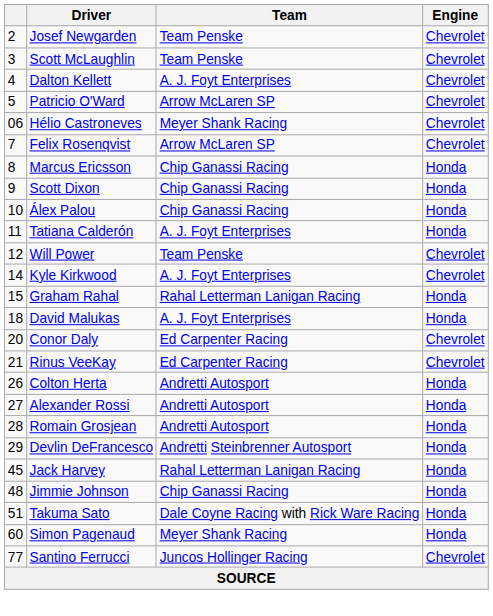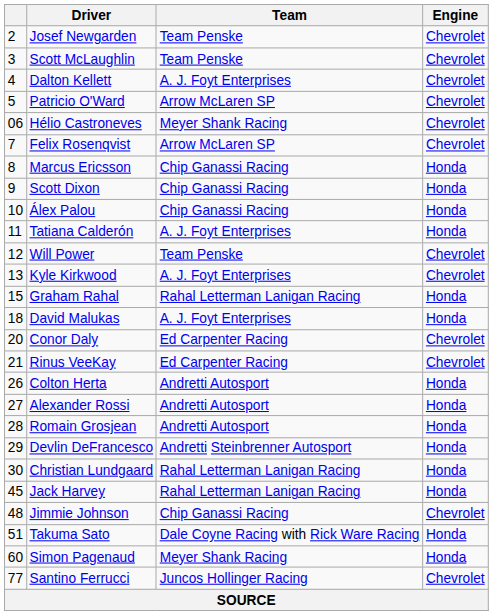 <table class="wikitable" style="font-size: 85%;">
 <tr>
 <th align=center></th>
 <th>Driver</th>
 <th>Team</th>
 <th>Engine</th>
 </tr>
 <tr>
 <td>2</td>
 <td> <a href='#'>Josef Newgarden</a> <strong></strong></td>
 <td><a href='#'>Team Penske</a></td>
 <td><a href='#'>Chevrolet</a></td>
 </tr>
 <tr>
 <td>3</td>
 <td> <a href='#'>Scott McLaughlin</a></td>
 <td><a href='#'>Team Penske</a></td>
 <td><a href='#'>Chevrolet</a></td>
 </tr>
 <tr>
 <td>4</td>
 <td> <a href='#'>Dalton Kellett</a></td>
 <td><a href='#'>A. J. Foyt Enterprises</a></td>
 <td><a href='#'>Chevrolet</a></td>
 </tr>
 <tr>
 <td>5</td>
 <td> <a href='#'>Patricio O'Ward</a> <strong></strong></td>
 <td><a href='#'>Arrow McLaren SP</a></td>
 <td><a href='#'>Chevrolet</a></td>
 </tr>
 <tr>
 <td>06</td>
 <td> <a href='#'>Hélio Castroneves</a> <strong></strong></td>
 <td><a href='#'>Meyer Shank Racing</a></td>
 <td><a href='#'>Chevrolet</a></td>
 </tr>
 <tr>
 <td>7</td>
 <td> <a href='#'>Felix Rosenqvist</a></td>
 <td><a href='#'>Arrow McLaren SP</a></td>
 <td><a href='#'>Chevrolet</a></td>
 </tr>
 <tr>
 <td>8</td>
 <td> <a href='#'>Marcus Ericsson</a> <strong></strong></td>
 <td><a href='#'>Chip Ganassi Racing</a></td>
 <td><a href='#'>Honda</a></td>
 </tr>
 <tr>
 <td>9</td>
 <td> <a href='#'>Scott Dixon</a> <strong></strong></td>
 <td><a href='#'>Chip Ganassi Racing</a></td>
 <td><a href='#'>Honda</a></td>
 </tr>
 <tr>
 <td>10</td>
 <td> <a href='#'>Álex Palou</a></td>
 <td><a href='#'>Chip Ganassi Racing</a></td>
 <td><a href='#'>Honda</a></td>
 </tr>
 <tr>
 <td>11</td>
 <td> <a href='#'>Tatiana Calderón</a> <strong></strong></td>
 <td><a href='#'>A. J. Foyt Enterprises</a></td>
 <td><a href='#'>Honda</a></td>
 </tr>
 <tr>
 <td>12</td>
 <td> <a href='#'>Will Power</a> <strong></strong></td>
 <td><a href='#'>Team Penske</a></td>
 <td><a href='#'>Chevrolet</a></td>
 </tr>
 <tr>
-<td>14</td>
+<td>13</td>
 <td> <a href='#'>Kyle Kirkwood</a> <strong></strong></td>
 <td><a href='#'>A. J. Foyt Enterprises</a></td>
 <td><a href='#'>Chevrolet</a></td>
 </tr>
 <tr>
 <td>15</td>
 <td> <a href='#'>Graham Rahal</a> <strong></strong></td>
 <td><a href='#'>Rahal Letterman Lanigan Racing</a></td>
 <td><a href='#'>Honda</a></td>
 </tr>
 <tr>
 <td>18</td>
 <td> <a href='#'>David Malukas</a> <strong></strong></td>
 <td><a href='#'>A. J. Foyt Enterprises</a></td>
 <td><a href='#'>Honda</a></td>
 </tr>
 <tr>
 <td>20</td>
 <td> <a href='#'>Conor Daly</a></td>
 <td><a href='#'>Ed Carpenter Racing</a></td>
 <td><a href='#'>Chevrolet</a></td>
 </tr>
 <tr>
 <td>21</td>
 <td> <a href='#'>Rinus VeeKay</a></td>
 <td><a href='#'>Ed Carpenter Racing</a></td>
 <td><a href='#'>Chevrolet</a></td>
 </tr>
 <tr>
 <td>26</td>
 <td> <a href='#'>Colton Herta</a></td>
 <td><a href='#'>Andretti Autosport</a></td>
 <td><a href='#'>Honda</a></td>
 </tr>
 <tr>
 <td>27</td>
 <td> <a href='#'>Alexander Rossi</a></td>
 <td><a href='#'>Andretti Autosport</a></td>
 <td><a href='#'>Honda</a></td>
 </tr>
 <tr>
 <td>28</td>
 <td> <a href='#'>Romain Grosjean</a></td>
 <td><a href='#'>Andretti Autosport</a></td>
 <td><a href='#'>Honda</a></td>
 </tr>
 <tr>
 <td>29</td>
 <td> <a href='#'>Devlin DeFrancesco</a> <strong></strong></td>
 <td><a href='#'>Andretti</a> <a href='#'>Steinbrenner Autosport</a></td>
 <td><a href='#'>Honda</a></td>
 </tr>
 <tr>
+<td>30</td>
+<td> <a href='#'>Christian Lundgaard</a> <strong></strong></td>
+<td><a href='#'>Rahal Letterman Lanigan Racing</a></td>
+<td><a href='#'>Honda</a></td>
+</tr>
+<tr>
 <td>45</td>
 <td> <a href='#'>Jack Harvey</a></td>
 <td><a href='#'>Rahal Letterman Lanigan Racing</a></td>
 <td><a href='#'>Honda</a></td>
 </tr>
 <tr>
 <td>48</td>
 <td> <a href='#'>Jimmie Johnson</a></td>
 <td><a href='#'>Chip Ganassi Racing</a></td>
-<td><a href='#'>Honda</a></td>
+<td><a href='#'>Chevrolet</a></td>
 </tr>
 <tr>
 <td>51</td>
 <td> <a href='#'>Takuma Sato</a></td>
 <td><a href='#'>Dale Coyne Racing</a> with <a href='#'>Rick Ware Racing</a></td>
 <td><a href='#'>Honda</a></td>
 </tr>
 <tr>
 <td>60</td>
 <td> <a href='#'>Simon Pagenaud</a> <strong></strong></td>
 <td><a href='#'>Meyer Shank Racing</a></td>
 <td><a href='#'>Honda</a></td>
 </tr>
 <tr>
 <td>77</td>
 <td> <a href='#'>Santino Ferrucci</a></td>
 <td><a href='#'>Juncos Hollinger Racing</a></td>
 <td><a href='#'>Chevrolet</a></td>
 </tr>
 <tr>
 <th colspan=4>SOURCE </th>
 </tr>
 </table>
